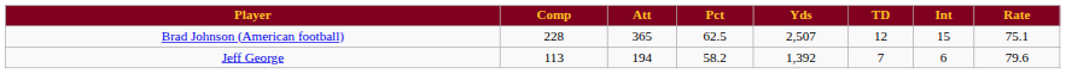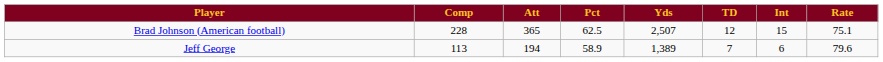 <table class="wikitable" style="width:80%;">
 <tr style="text-align:center; background:#800020; color:#ffc322;">
 <td><strong>Player</strong></td>
 <td><strong>Comp</strong></td>
 <td><strong>Att</strong></td>
 <td><strong>Pct</strong></td>
 <td><strong>Yds</strong></td>
 <td><strong>TD</strong></td>
 <td><strong> Int </strong></td>
 <td><strong> Rate </strong></td>
 </tr>
 <tr style="text-align:center;" bgcolor="">
 <td><a href='#'>Brad Johnson (American football)</a></td>
 <td>228</td>
 <td>365</td>
 <td>62.5</td>
 <td>2,507</td>
 <td>12</td>
 <td>15</td>
 <td>75.1</td>
 </tr>
 <tr style="text-align:center;" bgcolor="">
 <td><a href='#'>Jeff George</a></td>
 <td>113</td>
 <td>194</td>
-<td>58.2</td>
-<td>1,392</td>
+<td>58.9</td>
+<td>1,389</td>
 <td>7</td>
 <td>6</td>
 <td>79.6</td>
 </tr>
 </table>
